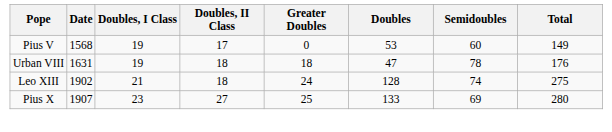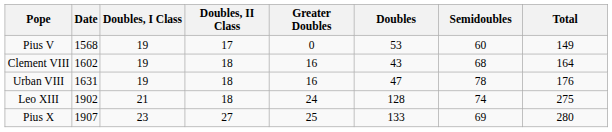 <table class="wikitable" style="margin: 1em auto 1em auto;">
 <tr>
 <th align="center">Pope</th>
 <th>Date</th>
 <th width="110">Doubles, I Class</th>
 <th width="110">Doubles, II Class</th>
 <th width="110">Greater Doubles</th>
 <th width="110">Doubles</th>
 <th width="110">Semidoubles</th>
 <th width="110">Total</th>
 </tr>
 <tr>
 <td align="center">Pius V</td>
 <td>1568</td>
 <td align="center">19</td>
 <td align="center">17</td>
 <td align="center">0</td>
 <td align="center">53</td>
 <td align="center">60</td>
 <td align="center">149</td>
 </tr>
 <tr>
+<td align="center">Clement VIII</td>
+<td>1602</td>
+<td align="center">19</td>
+<td align="center">18</td>
+<td align="center">16</td>
+<td align="center">43</td>
+<td align="center">68</td>
+<td align="center">164</td>
+</tr>
+<tr>
 <td align="center">Urban VIII</td>
 <td>1631</td>
 <td align="center">19</td>
 <td align="center">18</td>
-<td align="center">18</td>
+<td align="center">16</td>
 <td align="center">47</td>
 <td align="center">78</td>
 <td align="center">176</td>
 </tr>
 <tr>
 <td align="center">Leo XIII</td>
 <td>1902</td>
 <td align="center">21</td>
 <td align="center">18</td>
 <td align="center">24</td>
 <td align="center">128</td>
 <td align="center">74</td>
 <td align="center">275</td>
 </tr>
 <tr>
 <td align="center">Pius X</td>
 <td>1907</td>
 <td align="center">23</td>
 <td align="center">27</td>
 <td align="center">25</td>
 <td align="center">133</td>
 <td align="center">69</td>
 <td align="center">280</td>
 </tr>
 </table>
